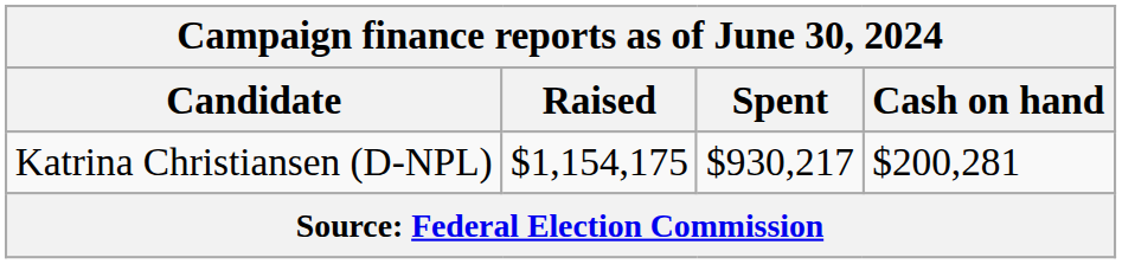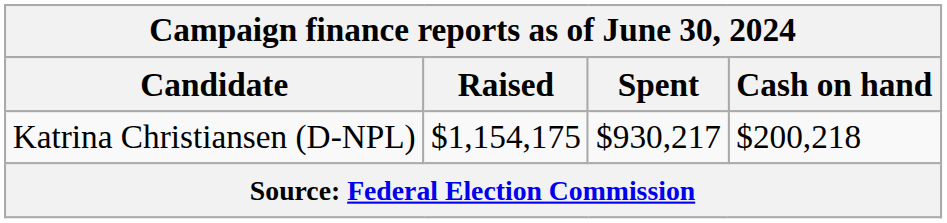 <table class="wikitable sortable">
 <tr>
 <th colspan=4>Campaign finance reports as of June 30, 2024</th>
 </tr>
 <tr style="text-align:center;">
 <th>Candidate</th>
 <th>Raised</th>
 <th>Spent</th>
 <th>Cash on hand</th>
 </tr>
 <tr>
 <td>Katrina Christiansen (D-NPL)</td>
 <td>$1,154,175</td>
 <td>$930,217</td>
-<td>$200,281</td>
+<td>$200,218</td>
 </tr>
 <tr>
 <th colspan="4"><small>Source: <a href='#'>Federal Election Commission</a></small></th>
 </tr>
 </table>
